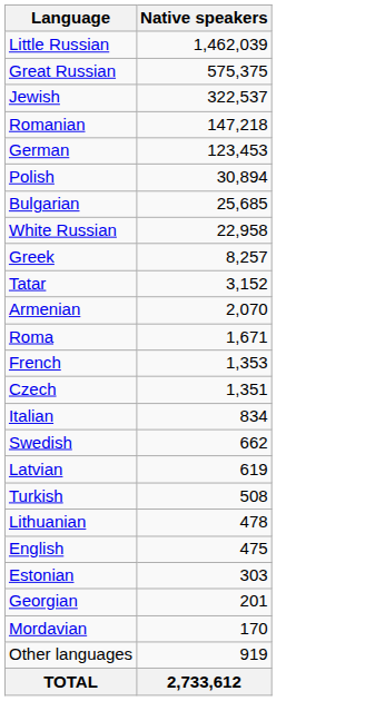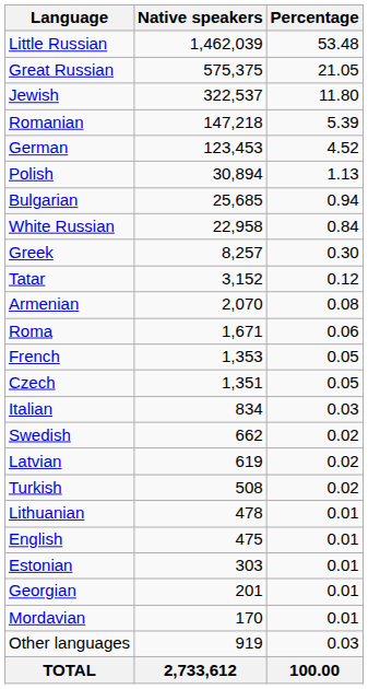 <table class="wikitable sortable">
 <tr>
 <th>Language</th>
 <th>Native speakers</th>
+<th>Percentage</th>
 </tr>
 <tr>
 <td><a href='#'>Little Russian</a></td>
 <td align="right">1,462,039</td>
+<td align="right">53.48</td>
 </tr>
 <tr>
 <td><a href='#'>Great Russian</a></td>
 <td align="right">575,375</td>
+<td align="right">21.05</td>
 </tr>
 <tr>
 <td><a href='#'>Jewish</a></td>
 <td align="right">322,537</td>
+<td align="right">11.80</td>
 </tr>
 <tr>
 <td><a href='#'>Romanian</a></td>
 <td align="right">147,218</td>
+<td align="right">5.39</td>
 </tr>
 <tr>
 <td><a href='#'>German</a></td>
 <td align="right">123,453</td>
+<td align="right">4.52</td>
 </tr>
 <tr>
 <td><a href='#'>Polish</a></td>
 <td align="right">30,894</td>
+<td align="right">1.13</td>
 </tr>
 <tr>
 <td><a href='#'>Bulgarian</a></td>
 <td align="right">25,685</td>
+<td align="right">0.94</td>
 </tr>
 <tr>
 <td><a href='#'>White Russian</a></td>
 <td align="right">22,958</td>
+<td align="right">0.84</td>
 </tr>
 <tr>
 <td><a href='#'>Greek</a></td>
 <td align="right">8,257</td>
+<td align="right">0.30</td>
 </tr>
 <tr>
 <td><a href='#'>Tatar</a></td>
 <td align="right">3,152</td>
+<td align="right">0.12</td>
 </tr>
 <tr>
 <td><a href='#'>Armenian</a></td>
 <td align="right">2,070</td>
+<td align="right">0.08</td>
 </tr>
 <tr>
 <td><a href='#'>Roma</a></td>
 <td align="right">1,671</td>
+<td align="right">0.06</td>
 </tr>
 <tr>
 <td><a href='#'>French</a></td>
 <td align="right">1,353</td>
+<td align="right">0.05</td>
 </tr>
 <tr>
 <td><a href='#'>Czech</a></td>
 <td align="right">1,351</td>
+<td align="right">0.05</td>
 </tr>
 <tr>
 <td><a href='#'>Italian</a></td>
 <td align="right">834</td>
+<td align="right">0.03</td>
 </tr>
 <tr>
 <td><a href='#'>Swedish</a></td>
 <td align="right">662</td>
+<td align="right">0.02</td>
 </tr>
 <tr>
 <td><a href='#'>Latvian</a></td>
 <td align="right">619</td>
+<td align="right">0.02</td>
 </tr>
 <tr>
 <td><a href='#'>Turkish</a></td>
 <td align="right">508</td>
+<td align="right">0.02</td>
 </tr>
 <tr>
 <td><a href='#'>Lithuanian</a></td>
 <td align="right">478</td>
+<td align="right">0.01</td>
 </tr>
 <tr>
 <td><a href='#'>English</a></td>
 <td align="right">475</td>
+<td align="right">0.01</td>
 </tr>
 <tr>
 <td><a href='#'>Estonian</a></td>
 <td align="right">303</td>
+<td align="right">0.01</td>
 </tr>
 <tr>
 <td><a href='#'>Georgian</a></td>
 <td align="right">201</td>
+<td align="right">0.01</td>
 </tr>
 <tr>
 <td><a href='#'>Mordavian</a></td>
 <td align="right">170</td>
+<td align="right">0.01</td>
 </tr>
 <tr>
 <td>Other languages</td>
 <td align="right">919</td>
+<td align="right">0.03</td>
 </tr>
 <tr>
 <th>TOTAL</th>
 <th>2,733,612</th>
+<th>100.00</th>
 </tr>
 </table>
